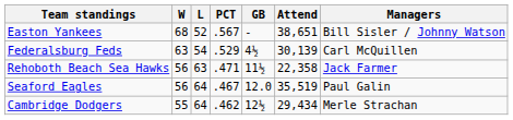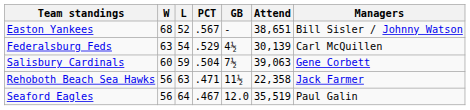 <table class="wikitable">
 <tr>
 <th>Team standings</th>
 <th>W</th>
 <th>L</th>
 <th>PCT</th>
 <th>GB</th>
 <th>Attend</th>
 <th>Managers</th>
 </tr>
 <tr>
 <td><a href='#'>Easton Yankees</a></td>
 <td>68</td>
 <td>52</td>
 <td>.567</td>
 <td>-</td>
 <td>38,651</td>
 <td>Bill Sisler / <a href='#'>Johnny Watson</a></td>
 </tr>
 <tr>
 <td><a href='#'>Federalsburg Feds</a></td>
 <td>63</td>
 <td>54</td>
 <td>.529</td>
 <td>4½</td>
 <td>30,139</td>
 <td>Carl McQuillen</td>
 </tr>
 <tr>
+<td><a href='#'>Salisbury Cardinals</a></td>
+<td>60</td>
+<td>59</td>
+<td>.504</td>
+<td>7½</td>
+<td>39,063</td>
+<td><a href='#'>Gene Corbett</a></td>
+</tr>
+<tr>
 <td><a href='#'>Rehoboth Beach Sea Hawks</a></td>
 <td>56</td>
 <td>63</td>
 <td>.471</td>
 <td>11½</td>
 <td>22,358</td>
 <td><a href='#'>Jack Farmer</a></td>
 </tr>
 <tr>
 <td><a href='#'>Seaford Eagles</a></td>
 <td>56</td>
 <td>64</td>
 <td>.467</td>
 <td>12.0</td>
 <td>35,519</td>
 <td>Paul Galin</td>
 </tr>
-<tr>
-<td><a href='#'>Cambridge Dodgers</a></td>
-<td>55</td>
-<td>64</td>
-<td>.462</td>
-<td>12½</td>
-<td>29,434</td>
-<td>Merle Strachan</td>
-</tr>
 </table>
